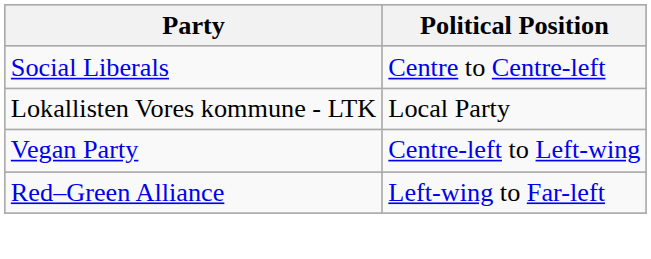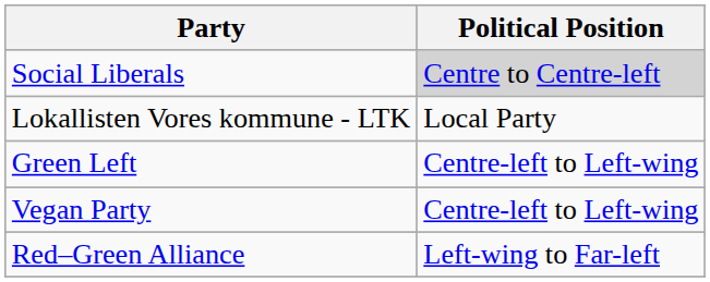 <table class="wikitable mw-collapsible mw-collapsed">
 <tr>
 <th>Party</th>
 <th>Political Position</th>
 </tr>
 <tr>
 <td><a href='#'>Social Liberals</a></td>
-<td><a href='#'>Centre</a> to <a href='#'>Centre-left</a></td>
+<td style="background: lightgrey;"><a href='#'>Centre</a> to <a href='#'>Centre-left</a></td>
 </tr>
 <tr>
 <td>Lokallisten Vores kommune - LTK</td>
 <td>Local Party</td>
+</tr>
+<tr>
+<td><a href='#'>Green Left</a></td>
+<td><a href='#'>Centre-left</a> to <a href='#'>Left-wing</a></td>
 </tr>
 <tr>
 <td><a href='#'>Vegan Party</a></td>
 <td><a href='#'>Centre-left</a> to <a href='#'>Left-wing</a></td>
 </tr>
 <tr>
 <td><a href='#'>Red–Green Alliance</a></td>
 <td><a href='#'>Left-wing</a> to <a href='#'>Far-left</a></td>
 </tr>
 </table>
